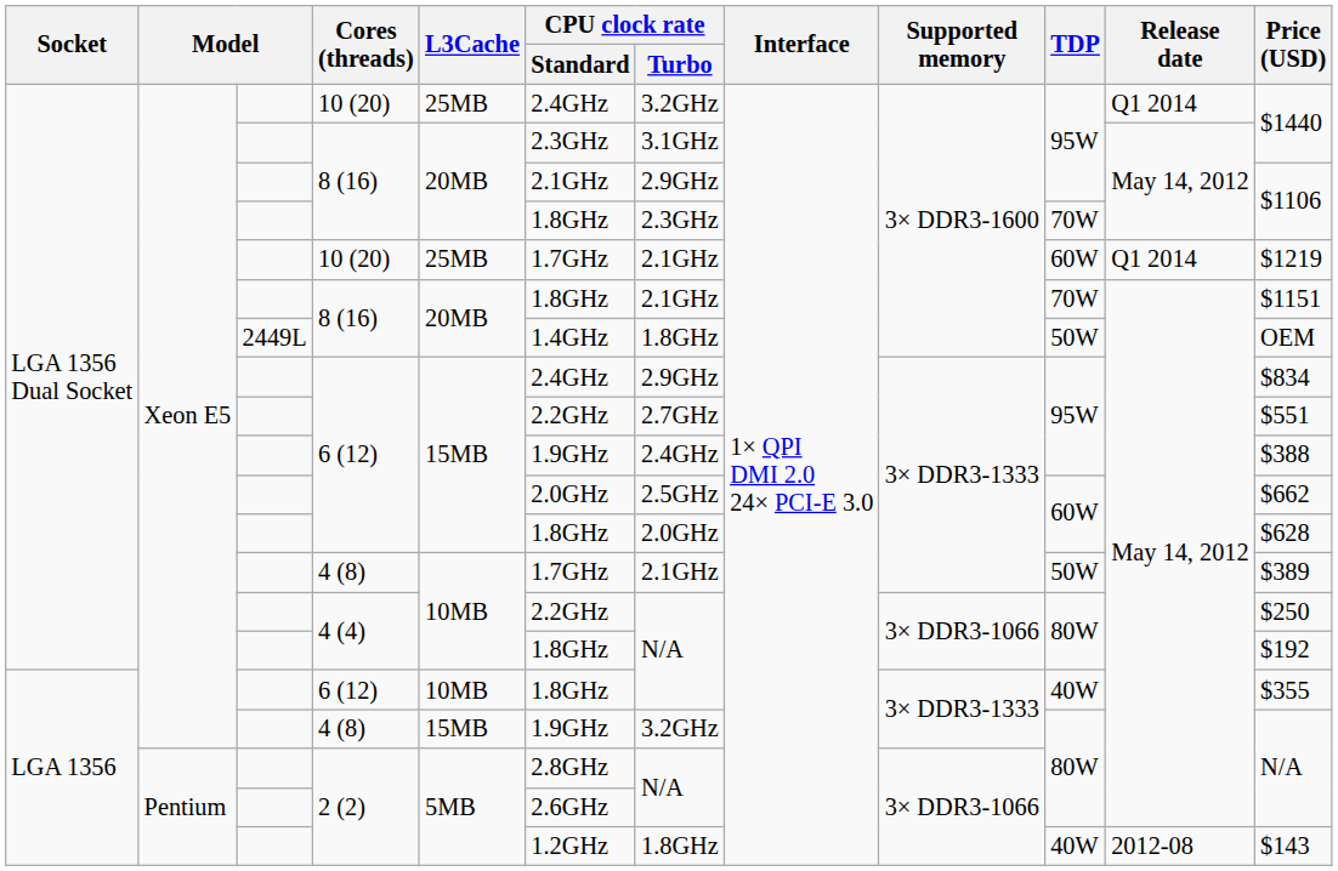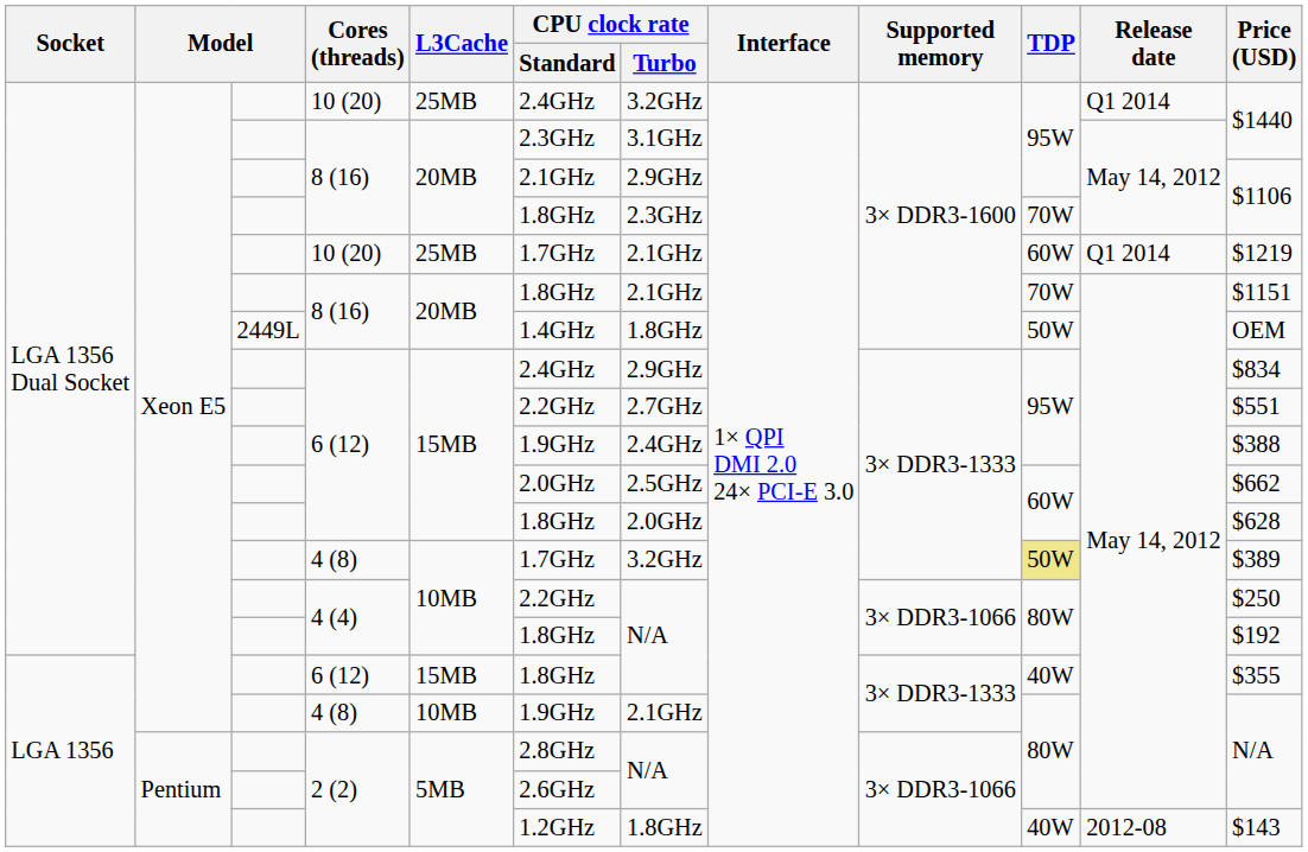 <table class="wikitable">
 <tr>
 <th rowspan="2">Socket</th>
 <th colspan="2" rowspan="2">Model</th>
 <th rowspan="2">Cores<br>(threads)</th>
 <th rowspan="2"><a href='#'>L3Cache</a></th>
 <th colspan="2">CPU <a href='#'>clock rate</a></th>
 <th rowspan="2">Interface</th>
 <th rowspan="2">Supported<br>memory</th>
 <th rowspan="2"><a href='#'>TDP</a></th>
 <th rowspan="2">Release<br>date</th>
 <th rowspan="2">Price<br>(USD)</th>
 </tr>
 <tr>
 <th>Standard</th>
 <th><a href='#'>Turbo</a></th>
 </tr>
 <tr>
 <td rowspan="15">LGA 1356<br>Dual Socket</td>
 <td rowspan="17">Xeon E5</td>
 <td></td>
 <td>10 (20)</td>
 <td>25MB</td>
 <td>2.4GHz</td>
 <td>3.2GHz</td>
 <td rowspan="20">1× <a href='#'>QPI</a><br><a href='#'>DMI 2.0</a><br>24× <a href='#'>PCI-E</a> 3.0</td>
 <td rowspan="7">3× DDR3-1600</td>
 <td rowspan="3">95W</td>
 <td>Q1 2014</td>
 <td rowspan="2">$1440</td>
 </tr>
 <tr>
 <td></td>
 <td rowspan="3">8 (16)</td>
 <td rowspan="3">20MB</td>
 <td>2.3GHz</td>
 <td>3.1GHz</td>
 <td rowspan="3">May 14, 2012</td>
 </tr>
 <tr>
 <td></td>
 <td>2.1GHz</td>
 <td>2.9GHz</td>
 <td rowspan="2">$1106</td>
 </tr>
 <tr>
 <td></td>
 <td>1.8GHz</td>
 <td>2.3GHz</td>
 <td>70W</td>
 </tr>
 <tr>
 <td></td>
 <td>10 (20)</td>
 <td>25MB</td>
 <td>1.7GHz</td>
 <td>2.1GHz</td>
 <td>60W</td>
 <td>Q1 2014</td>
 <td>$1219</td>
 </tr>
 <tr>
 <td></td>
 <td rowspan="2">8 (16)</td>
 <td rowspan="2">20MB</td>
 <td>1.8GHz</td>
 <td>2.1GHz</td>
 <td>70W</td>
 <td rowspan="14">May 14, 2012</td>
 <td>$1151</td>
 </tr>
 <tr>
 <td>2449L</td>
 <td>1.4GHz</td>
 <td>1.8GHz</td>
 <td>50W</td>
 <td>OEM</td>
 </tr>
 <tr>
 <td></td>
 <td rowspan="5">6 (12)</td>
 <td rowspan="5">15MB</td>
 <td>2.4GHz</td>
 <td>2.9GHz</td>
 <td rowspan="6">3× DDR3-1333</td>
 <td rowspan="3">95W</td>
 <td>$834</td>
 </tr>
 <tr>
 <td></td>
 <td>2.2GHz</td>
 <td>2.7GHz</td>
 <td>$551</td>
 </tr>
 <tr>
 <td></td>
 <td>1.9GHz</td>
 <td>2.4GHz</td>
 <td>$388</td>
 </tr>
 <tr>
 <td></td>
 <td>2.0GHz</td>
 <td>2.5GHz</td>
 <td rowspan="2">60W</td>
 <td>$662</td>
 </tr>
 <tr>
 <td></td>
 <td>1.8GHz</td>
 <td>2.0GHz</td>
 <td>$628</td>
 </tr>
 <tr>
 <td></td>
 <td>4 (8)</td>
 <td rowspan="3">10MB</td>
 <td>1.7GHz</td>
-<td>2.1GHz</td>
-<td>50W</td>
+<td>3.2GHz</td>
+<td style="background: khaki;">50W</td>
 <td>$389</td>
 </tr>
 <tr>
 <td></td>
 <td rowspan="2">4 (4)</td>
 <td>2.2GHz</td>
 <td rowspan="3">N/A</td>
 <td rowspan="2">3× DDR3-1066</td>
 <td rowspan="2">80W</td>
 <td>$250</td>
 </tr>
 <tr>
 <td></td>
 <td>1.8GHz</td>
 <td>$192</td>
 </tr>
 <tr>
 <td rowspan="5">LGA 1356</td>
 <td></td>
 <td>6 (12)</td>
-<td>10MB</td>
+<td>15MB</td>
 <td>1.8GHz</td>
 <td rowspan="2">3× DDR3-1333</td>
 <td>40W</td>
 <td>$355</td>
 </tr>
 <tr>
 <td></td>
 <td>4 (8)</td>
-<td>15MB</td>
+<td>10MB</td>
 <td>1.9GHz</td>
-<td>3.2GHz</td>
+<td>2.1GHz</td>
 <td rowspan="3">80W</td>
 <td rowspan="3">N/A</td>
 </tr>
 <tr>
 <td rowspan="3">Pentium</td>
 <td></td>
 <td rowspan="3">2 (2)</td>
 <td rowspan="3">5MB</td>
 <td>2.8GHz</td>
 <td rowspan="2">N/A</td>
 <td rowspan="3">3× DDR3-1066</td>
 </tr>
 <tr>
 <td></td>
 <td>2.6GHz</td>
 </tr>
 <tr>
 <td></td>
 <td>1.2GHz</td>
 <td>1.8GHz</td>
 <td>40W</td>
 <td>2012-08</td>
 <td>$143</td>
 </tr>
 </table>
